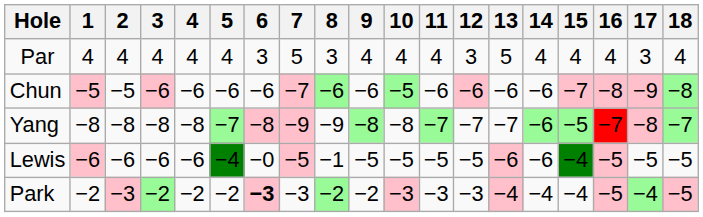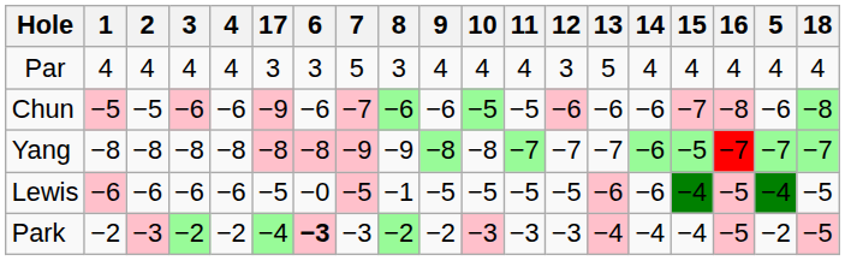 <table class="wikitable" style="text-align:center">
 <tr>
 <th>Hole</th>
 <th>1</th>
 <th>2</th>
 <th>3</th>
 <th>4</th>
-<th>5</th>
+<th>17</th>
 <th>6</th>
 <th>7</th>
 <th>8</th>
 <th>9</th>
 <th>10</th>
 <th>11</th>
 <th>12</th>
 <th>13</th>
 <th>14</th>
 <th>15</th>
 <th>16</th>
-<th>17</th>
+<th>5</th>
 <th>18</th>
 </tr>
 <tr>
 <td>Par</td>
 <td>4</td>
 <td>4</td>
 <td>4</td>
 <td>4</td>
-<td>4</td>
+<td>3</td>
 <td>3</td>
 <td>5</td>
 <td>3</td>
 <td>4</td>
 <td>4</td>
 <td>4</td>
 <td>3</td>
 <td>5</td>
 <td>4</td>
 <td>4</td>
 <td>4</td>
-<td>3</td>
+<td>4</td>
 <td>4</td>
 </tr>
 <tr>
 <td align=left> Chun</td>
 <td style="background: Pink;">−5</td>
 <td>−5</td>
 <td style="background: Pink;">−6</td>
 <td>−6</td>
-<td>−6</td>
+<td style="background: Pink;">−9</td>
 <td>−6</td>
 <td style="background: Pink;">−7</td>
 <td style="background: PaleGreen;">−6</td>
 <td>−6</td>
 <td style="background: PaleGreen;">−5</td>
-<td>−6</td>
+<td>−5</td>
 <td style="background: Pink;">−6</td>
 <td>−6</td>
 <td>−6</td>
 <td style="background: Pink;">−7</td>
 <td style="background: Pink;">−8</td>
-<td style="background: Pink;">−9</td>
+<td>−6</td>
 <td style="background: PaleGreen;">−8</td>
 </tr>
 <tr>
 <td align=left> Yang</td>
 <td>−8</td>
 <td>−8</td>
 <td>−8</td>
 <td>−8</td>
-<td style="background: PaleGreen;">−7</td>
+<td style="background: Pink;">−8</td>
 <td style="background: Pink;">−8</td>
 <td style="background: Pink;">−9</td>
 <td>−9</td>
 <td style="background: PaleGreen;">−8</td>
 <td>−8</td>
 <td style="background: PaleGreen;">−7</td>
 <td>−7</td>
 <td>−7</td>
 <td style="background: PaleGreen;">−6</td>
 <td style="background: PaleGreen;">−5</td>
 <td style="background: Red;">−7</td>
-<td style="background: Pink;">−8</td>
+<td style="background: PaleGreen;">−7</td>
 <td style="background: PaleGreen;">−7</td>
 </tr>
 <tr>
 <td align=left> Lewis</td>
 <td style="background: Pink;">−6</td>
 <td>−6</td>
 <td>−6</td>
 <td>−6</td>
-<td style="background: Green;">−4</td>
+<td>−5</td>
 <td>−0</td>
 <td style="background: Pink;">−5</td>
 <td>−1</td>
 <td>−5</td>
 <td>−5</td>
 <td>−5</td>
 <td>−5</td>
 <td style="background: Pink;">−6</td>
 <td>−6</td>
 <td style="background: Green;">−4</td>
 <td style="background: Pink;">−5</td>
-<td>−5</td>
+<td style="background: Green;">−4</td>
 <td>−5</td>
 </tr>
 <tr>
 <td align=left> Park</td>
 <td>−2</td>
 <td style="background: Pink;">−3</td>
 <td style="background: PaleGreen;">−2</td>
 <td>−2</td>
-<td>−2</td>
+<td style="background: PaleGreen;">−4</td>
 <td style="background: Pink;"><strong>−3</strong></td>
 <td>−3</td>
 <td style="background: PaleGreen;">−2</td>
 <td>−2</td>
 <td style="background: Pink;">−3</td>
 <td>−3</td>
 <td>−3</td>
 <td style="background: Pink;">−4</td>
 <td>−4</td>
 <td>−4</td>
 <td style="background: Pink;">−5</td>
-<td style="background: PaleGreen;">−4</td>
+<td>−2</td>
 <td style="background: Pink;">−5</td>
 </tr>
 </table>
